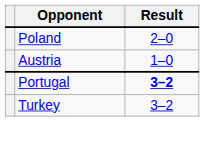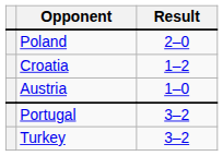 <table class="wikitable plainrowheaders" style="text-align:center;margin-left:1em;float:right;clear:right;min-width:226px">
 <tr>
 <th scope="col"></th>
 <th scope="col">Opponent</th>
 <th scope="col">Result</th>
 </tr>
 <tr style="border-top: 2px solid black;">
 <th scope="row" style="text-align: center;"></th>
 <td align="left"><a href='#'>Poland</a></td>
 <td><a href='#'>2–0</a></td>
 </tr>
 <tr>
 <th scope="row" style="text-align: center;"></th>
+<td align="left"><a href='#'>Croatia</a></td>
+<td><a href='#'>1–2</a></td>
+</tr>
+<tr>
+<th scope="row" style="text-align: center;"></th>
 <td align="left"><a href='#'>Austria</a></td>
 <td><a href='#'>1–0</a></td>
 </tr>
 <tr style="border-top: 2px solid black;">
 <th scope="row" style="text-align: center;"></th>
 <td align="left"><a href='#'>Portugal</a></td>
-<td><strong><a href='#'>3–2</a></strong></td>
+<td><a href='#'>3–2</a></td>
 </tr>
 <tr>
 <th scope="row" style="text-align: center;"></th>
 <td align="left"><a href='#'>Turkey</a></td>
 <td><a href='#'>3–2</a></td>
 </tr>
 </table>
